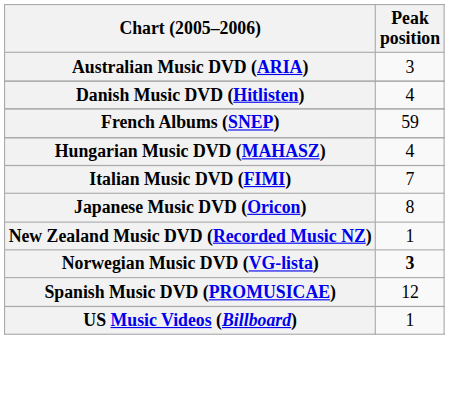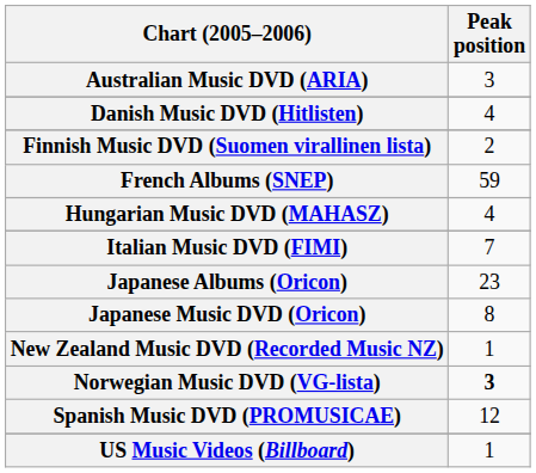 <table class="wikitable sortable plainrowheaders" style="text-align:center">
 <tr>
 <th>Chart (2005–2006)</th>
 <th>Peak<br>position</th>
 </tr>
 <tr>
 <th scope="row">Australian Music DVD (<a href='#'>ARIA</a>)</th>
 <td>3</td>
 </tr>
 <tr>
 </tr>
 <tr>
 </tr>
 <tr>
 </tr>
 <tr>
 </tr>
 <tr>
 </tr>
 <tr>
 <th scope="row">Danish Music DVD (<a href='#'>Hitlisten</a>)</th>
 <td>4</td>
 </tr>
 <tr>
 </tr>
 <tr>
 </tr>
 <tr>
+<th scope="row">Finnish Music DVD (<a href='#'>Suomen virallinen lista</a>)</th>
+<td>2</td>
+</tr>
+<tr>
 <th scope="row">French Albums (<a href='#'>SNEP</a>)</th>
 <td>59</td>
 </tr>
 <tr>
 </tr>
 <tr>
 <th scope="row">Hungarian Music DVD (<a href='#'>MAHASZ</a>)</th>
 <td>4</td>
 </tr>
 <tr>
 </tr>
 <tr>
 <th scope="row">Italian Music DVD (<a href='#'>FIMI</a>)</th>
 <td>7</td>
+</tr>
+<tr>
+<th scope="row">Japanese Albums (<a href='#'>Oricon</a>)</th>
+<td>23</td>
 </tr>
 <tr>
 <th scope="row">Japanese Music DVD (<a href='#'>Oricon</a>)</th>
 <td>8</td>
 </tr>
 <tr>
 <th scope="row">New Zealand Music DVD (<a href='#'>Recorded Music NZ</a>)</th>
 <td>1</td>
 </tr>
 <tr>
 <th scope="row">Norwegian Music DVD (<a href='#'>VG-lista</a>)</th>
 <td><strong>3</strong></td>
 </tr>
 <tr>
 <th scope="row">Spanish Music DVD (<a href='#'>PROMUSICAE</a>)</th>
 <td>12</td>
 </tr>
 <tr>
 </tr>
 <tr>
 </tr>
 <tr>
 </tr>
 <tr>
 </tr>
 <tr>
 <th scope="row">US <a href='#'>Music Videos</a> (<em><a href='#'>Billboard</a></em>)</th>
 <td>1</td>
 </tr>
 </table>
